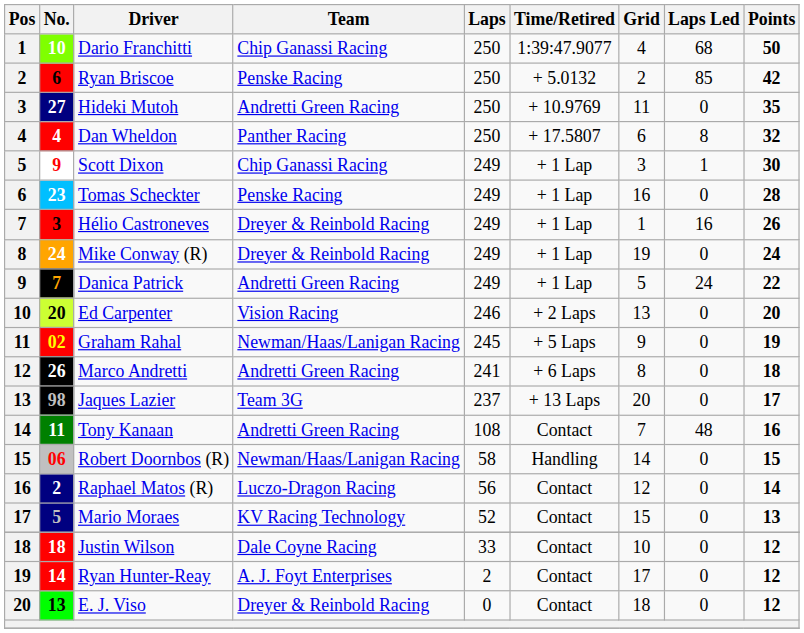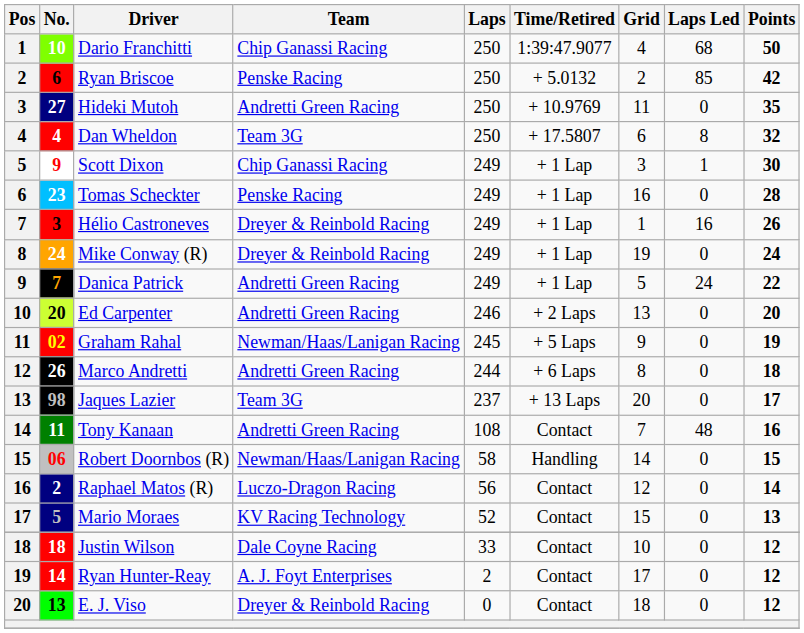 <table class="wikitable" style="font-size:95%;">
 <tr>
 <th>Pos</th>
 <th>No.</th>
 <th>Driver</th>
 <th>Team</th>
 <th>Laps</th>
 <th>Time/Retired</th>
 <th>Grid</th>
 <th>Laps Led</th>
 <th>Points</th>
 </tr>
 <tr>
 <th>1</th>
 <td style="background:#7FFF00; color:white;" align=center><strong>10</strong></td>
 <td> <a href='#'>Dario Franchitti</a></td>
 <td><a href='#'>Chip Ganassi Racing</a></td>
 <td align=center>250</td>
 <td align=center>1:39:47.9077</td>
 <td align=center>4</td>
 <td align=center>68</td>
 <td align=center><strong>50</strong></td>
 </tr>
 <tr>
 <th>2</th>
 <td style="background:red; color:black;" align="center"><strong>6</strong></td>
 <td> <a href='#'>Ryan Briscoe</a></td>
 <td><a href='#'>Penske Racing</a></td>
 <td align=center>250</td>
 <td align=center>+ 5.0132</td>
 <td align=center>2</td>
 <td align=center>85</td>
 <td align=center><strong>42</strong></td>
 </tr>
 <tr>
 <th>3</th>
 <td style="background:navy; color:white;" align=center><strong>27</strong></td>
 <td> <a href='#'>Hideki Mutoh</a></td>
 <td><a href='#'>Andretti Green Racing</a></td>
 <td align=center>250</td>
 <td align=center>+ 10.9769</td>
 <td align=center>11</td>
 <td align=center>0</td>
 <td align=center><strong>35</strong></td>
 </tr>
 <tr>
 <th>4</th>
 <td style="background:red; color:white;" align=center><strong>4</strong></td>
 <td> <a href='#'>Dan Wheldon</a></td>
-<td><a href='#'>Panther Racing</a></td>
+<td><a href='#'>Team 3G</a></td>
 <td align=center>250</td>
 <td align=center>+ 17.5807</td>
 <td align=center>6</td>
 <td align=center>8</td>
 <td align=center><strong>32</strong></td>
 </tr>
 <tr>
 <th>5</th>
 <td style="background:white; color:red;" align=center><strong>9</strong></td>
 <td> <a href='#'>Scott Dixon</a></td>
 <td><a href='#'>Chip Ganassi Racing</a></td>
 <td align=center>249</td>
 <td align=center>+ 1 Lap</td>
 <td align=center>3</td>
 <td align=center>1</td>
 <td align=center><strong>30</strong></td>
 </tr>
 <tr>
 <th>6</th>
 <td style="background:DeepSkyBlue; color:white;" align=center><strong>23</strong></td>
 <td> <a href='#'>Tomas Scheckter</a></td>
 <td><a href='#'>Penske Racing</a></td>
 <td align=center>249</td>
 <td align=center>+ 1 Lap</td>
 <td align=center>16</td>
 <td align=center>0</td>
 <td align=center><strong>28</strong></td>
 </tr>
 <tr>
 <th>7</th>
 <td style="background:red; color:black;" align="center"><strong>3</strong></td>
 <td> <a href='#'>Hélio Castroneves</a></td>
 <td><a href='#'>Dreyer & Reinbold Racing</a></td>
 <td align=center>249</td>
 <td align=center>+ 1 Lap</td>
 <td align=center>1</td>
 <td align=center>16</td>
 <td align=center><strong>26</strong></td>
 </tr>
 <tr>
 <th>8</th>
 <td style="background:orange; color:white;" align=center><strong>24</strong></td>
 <td> <a href='#'>Mike Conway</a> (R)</td>
 <td><a href='#'>Dreyer & Reinbold Racing</a></td>
 <td align=center>249</td>
 <td align=center>+ 1 Lap</td>
 <td align=center>19</td>
 <td align=center>0</td>
 <td align=center><strong>24</strong></td>
 </tr>
 <tr>
 <th>9</th>
 <td style="background:black; color:orange;" align=center><strong>7</strong></td>
 <td> <a href='#'>Danica Patrick</a></td>
 <td><a href='#'>Andretti Green Racing</a></td>
 <td align=center>249</td>
 <td align=center>+ 1 Lap</td>
 <td align=center>5</td>
 <td align=center>24</td>
 <td align=center><strong>22</strong></td>
 </tr>
 <tr>
 <th>10</th>
 <td style="background:#CCFF33; color:black;" align=center><strong>20</strong></td>
 <td> <a href='#'>Ed Carpenter</a></td>
-<td><a href='#'>Vision Racing</a></td>
+<td><a href='#'>Andretti Green Racing</a></td>
 <td align=center>246</td>
 <td align=center>+ 2 Laps</td>
 <td align=center>13</td>
 <td align=center>0</td>
 <td align=center><strong>20</strong></td>
 </tr>
 <tr>
 <th>11</th>
 <td style="background:red; color:yellow;" align=center><strong>02</strong></td>
 <td> <a href='#'>Graham Rahal</a></td>
 <td><a href='#'>Newman/Haas/Lanigan Racing</a></td>
 <td align=center>245</td>
 <td align=center>+ 5 Laps</td>
 <td align=center>9</td>
 <td align=center>0</td>
 <td align=center><strong>19</strong></td>
 </tr>
 <tr>
 <th>12</th>
 <td style="background:black; color:white;" align=center><strong>26</strong></td>
 <td> <a href='#'>Marco Andretti</a></td>
 <td><a href='#'>Andretti Green Racing</a></td>
-<td align=center>241</td>
+<td align=center>244</td>
 <td align=center>+ 6 Laps</td>
 <td align=center>8</td>
 <td align=center>0</td>
 <td align=center><strong>18</strong></td>
 </tr>
 <tr>
 <th>13</th>
 <td style="background:black; color:silver;" align=center><strong>98</strong></td>
 <td> <a href='#'>Jaques Lazier</a></td>
 <td><a href='#'>Team 3G</a></td>
 <td align=center>237</td>
 <td align=center>+ 13 Laps</td>
 <td align=center>20</td>
 <td align=center>0</td>
 <td align=center><strong>17</strong></td>
 </tr>
 <tr>
 <th>14</th>
 <td style="background:green; color:white;" align=center><strong>11</strong></td>
 <td> <a href='#'>Tony Kanaan</a></td>
 <td><a href='#'>Andretti Green Racing</a></td>
 <td align=center>108</td>
 <td align=center>Contact</td>
 <td align=center>7</td>
 <td align=center>48</td>
 <td align=center><strong>16</strong></td>
 </tr>
 <tr>
 <th>15</th>
 <td style="background:silver; color:red;" align=center><strong>06</strong></td>
 <td> <a href='#'>Robert Doornbos</a> (R)</td>
 <td><a href='#'>Newman/Haas/Lanigan Racing</a></td>
 <td align=center>58</td>
 <td align=center>Handling</td>
 <td align=center>14</td>
 <td align=center>0</td>
 <td align=center><strong>15</strong></td>
 </tr>
 <tr>
 <th>16</th>
 <td style="background:navy; color:white;" align=center><strong>2</strong></td>
 <td> <a href='#'>Raphael Matos</a> (R)</td>
 <td><a href='#'>Luczo-Dragon Racing</a></td>
 <td align=center>56</td>
 <td align=center>Contact</td>
 <td align=center>12</td>
 <td align=center>0</td>
 <td align=center><strong>14</strong></td>
 </tr>
 <tr>
 <th>17</th>
 <td style="background:navy; color:silver;" align=center><strong>5</strong></td>
 <td> <a href='#'>Mario Moraes</a></td>
 <td><a href='#'>KV Racing Technology</a></td>
 <td align=center>52</td>
 <td align=center>Contact</td>
 <td align=center>15</td>
 <td align=center>0</td>
 <td align=center><strong>13</strong></td>
 </tr>
 <tr>
 </tr>
 <tr>
 <th>18</th>
 <td style="background:red; color:white;" align=center><strong>18</strong></td>
 <td> <a href='#'>Justin Wilson</a></td>
 <td><a href='#'>Dale Coyne Racing</a></td>
 <td align=center>33</td>
 <td align=center>Contact</td>
 <td align=center>10</td>
 <td align=center>0</td>
 <td align=center><strong>12</strong></td>
 </tr>
 <tr>
 <th>19</th>
 <td style="background:red; color:white;" align=center><strong>14</strong></td>
 <td> <a href='#'>Ryan Hunter-Reay</a></td>
 <td><a href='#'>A. J. Foyt Enterprises</a></td>
 <td align=center>2</td>
 <td align=center>Contact</td>
 <td align=center>17</td>
 <td align=center>0</td>
 <td align=center><strong>12</strong></td>
 </tr>
 <tr>
 <th>20</th>
 <td style="background:lime; color:black;" align=center><strong>13</strong></td>
 <td> <a href='#'>E. J. Viso</a></td>
 <td><a href='#'>Dreyer & Reinbold Racing</a></td>
 <td align=center>0</td>
 <td align=center>Contact</td>
 <td align=center>18</td>
 <td align=center>0</td>
 <td align=center><strong>12</strong></td>
 </tr>
 <tr>
 <th colspan=9></th>
 </tr>
 <tr>
 </tr>
 </table>
